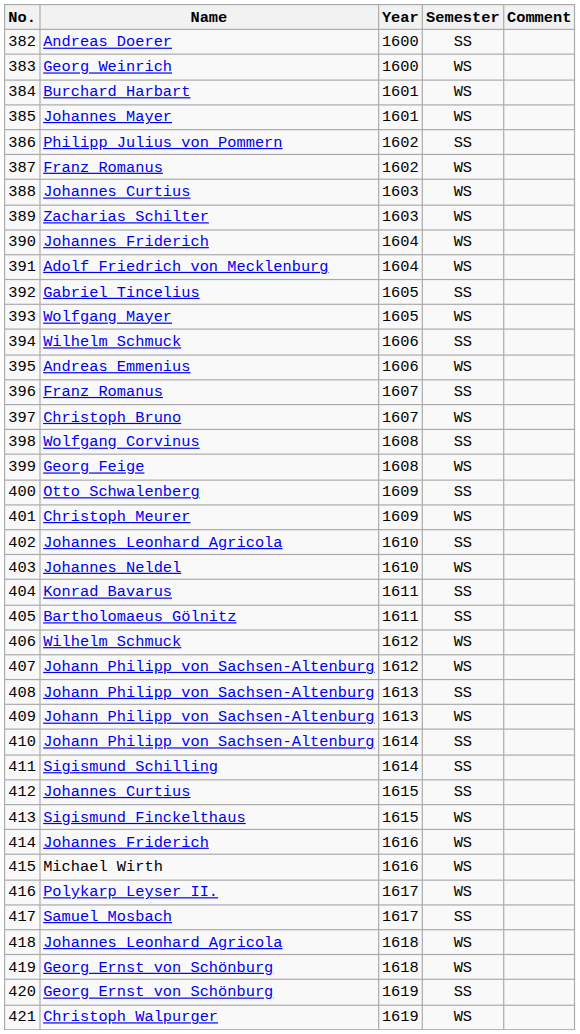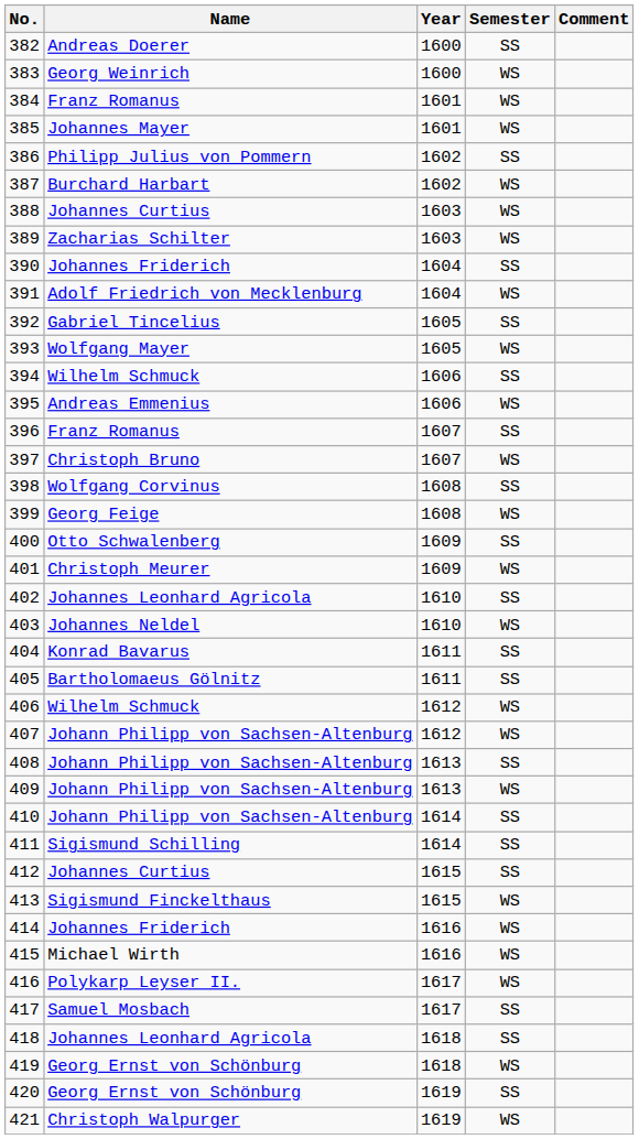 <table class="wikitable">
 <tr>
 <th bgcolor="silver">No.</th>
 <th bgcolor="silver">Name</th>
 <th bgcolor="silver">Year</th>
 <th bgcolor="silver">Semester</th>
 <th bgcolor="silver">Comment</th>
 </tr>
 <tr>
 <td>382</td>
 <td><a href='#'>Andreas Doerer</a></td>
 <td>1600</td>
 <td align="center">SS</td>
 <td></td>
 </tr>
 <tr>
 <td>383</td>
 <td><a href='#'>Georg Weinrich</a></td>
 <td>1600</td>
 <td align="center">WS</td>
 <td></td>
 </tr>
 <tr>
 <td>384</td>
-<td><a href='#'>Burchard Harbart</a></td>
+<td><a href='#'>Franz Romanus</a></td>
 <td>1601</td>
 <td align="center">WS</td>
 <td></td>
 </tr>
 <tr>
 <td>385</td>
 <td><a href='#'>Johannes Mayer</a></td>
 <td>1601</td>
 <td align="center">WS</td>
 <td></td>
 </tr>
 <tr>
 <td>386</td>
 <td><a href='#'>Philipp Julius von Pommern</a></td>
 <td>1602</td>
 <td align="center">SS</td>
 <td></td>
 </tr>
 <tr>
 <td>387</td>
-<td><a href='#'>Franz Romanus</a></td>
+<td><a href='#'>Burchard Harbart</a></td>
 <td>1602</td>
 <td align="center">WS</td>
 <td></td>
 </tr>
 <tr>
 <td>388</td>
 <td><a href='#'>Johannes Curtius</a></td>
 <td>1603</td>
 <td align="center">WS</td>
 <td></td>
 </tr>
 <tr>
 <td>389</td>
 <td><a href='#'>Zacharias Schilter</a></td>
 <td>1603</td>
 <td align="center">WS</td>
 <td></td>
 </tr>
 <tr>
 <td>390</td>
 <td><a href='#'>Johannes Friderich</a></td>
 <td>1604</td>
-<td align="center">WS</td>
+<td align="center">SS</td>
 <td></td>
 </tr>
 <tr>
 <td>391</td>
 <td><a href='#'>Adolf Friedrich von Mecklenburg</a></td>
 <td>1604</td>
 <td align="center">WS</td>
 <td></td>
 </tr>
 <tr>
 <td>392</td>
 <td><a href='#'>Gabriel Tincelius</a></td>
 <td>1605</td>
 <td align="center">SS</td>
 <td></td>
 </tr>
 <tr>
 <td>393</td>
 <td><a href='#'>Wolfgang Mayer</a></td>
 <td>1605</td>
 <td align="center">WS</td>
 <td></td>
 </tr>
 <tr>
 <td>394</td>
 <td><a href='#'>Wilhelm Schmuck</a></td>
 <td>1606</td>
 <td align="center">SS</td>
 <td></td>
 </tr>
 <tr>
 <td>395</td>
 <td><a href='#'>Andreas Emmenius</a></td>
 <td>1606</td>
 <td align="center">WS</td>
 <td></td>
 </tr>
 <tr>
 <td>396</td>
 <td><a href='#'>Franz Romanus</a></td>
 <td>1607</td>
 <td align="center">SS</td>
 <td></td>
 </tr>
 <tr>
 <td>397</td>
 <td><a href='#'>Christoph Bruno</a></td>
 <td>1607</td>
 <td align="center">WS</td>
 <td></td>
 </tr>
 <tr>
 <td>398</td>
 <td><a href='#'>Wolfgang Corvinus</a></td>
 <td>1608</td>
 <td align="center">SS</td>
 <td></td>
 </tr>
 <tr>
 <td>399</td>
 <td><a href='#'>Georg Feige</a></td>
 <td>1608</td>
 <td align="center">WS</td>
 <td></td>
 </tr>
 <tr>
 <td>400</td>
 <td><a href='#'>Otto Schwalenberg</a></td>
 <td>1609</td>
 <td align="center">SS</td>
 <td></td>
 </tr>
 <tr>
 <td>401</td>
 <td><a href='#'>Christoph Meurer</a></td>
 <td>1609</td>
 <td align="center">WS</td>
 <td></td>
 </tr>
 <tr>
 <td>402</td>
 <td><a href='#'>Johannes Leonhard Agricola</a></td>
 <td>1610</td>
 <td align="center">SS</td>
 <td></td>
 </tr>
 <tr>
 <td>403</td>
 <td><a href='#'>Johannes Neldel</a></td>
 <td>1610</td>
 <td align="center">WS</td>
 <td></td>
 </tr>
 <tr>
 <td>404</td>
 <td><a href='#'>Konrad Bavarus</a></td>
 <td>1611</td>
 <td align="center">SS</td>
 <td></td>
 </tr>
 <tr>
 <td>405</td>
 <td><a href='#'>Bartholomaeus Gölnitz</a></td>
 <td>1611</td>
 <td align="center">SS</td>
 <td></td>
 </tr>
 <tr>
 <td>406</td>
 <td><a href='#'>Wilhelm Schmuck</a></td>
 <td>1612</td>
 <td align="center">WS</td>
 <td></td>
 </tr>
 <tr>
 <td>407</td>
 <td><a href='#'>Johann Philipp von Sachsen-Altenburg</a></td>
 <td>1612</td>
 <td align="center">WS</td>
 <td></td>
 </tr>
 <tr>
 <td>408</td>
 <td><a href='#'>Johann Philipp von Sachsen-Altenburg</a></td>
 <td>1613</td>
 <td align="center">SS</td>
 <td></td>
 </tr>
 <tr>
 <td>409</td>
 <td><a href='#'>Johann Philipp von Sachsen-Altenburg</a></td>
 <td>1613</td>
 <td align="center">WS</td>
 <td></td>
 </tr>
 <tr>
 <td>410</td>
 <td><a href='#'>Johann Philipp von Sachsen-Altenburg</a></td>
 <td>1614</td>
 <td align="center">SS</td>
 <td></td>
 </tr>
 <tr>
 <td>411</td>
 <td><a href='#'>Sigismund Schilling</a></td>
 <td>1614</td>
 <td align="center">SS</td>
 <td></td>
 </tr>
 <tr>
 <td>412</td>
 <td><a href='#'>Johannes Curtius</a></td>
 <td>1615</td>
 <td align="center">SS</td>
 <td></td>
 </tr>
 <tr>
 <td>413</td>
 <td><a href='#'>Sigismund Finckelthaus</a></td>
 <td>1615</td>
 <td align="center">WS</td>
 <td></td>
 </tr>
 <tr>
 <td>414</td>
 <td><a href='#'>Johannes Friderich</a></td>
 <td>1616</td>
 <td align="center">WS</td>
 <td></td>
 </tr>
 <tr>
 <td>415</td>
 <td>Michael Wirth</td>
 <td>1616</td>
 <td align="center">WS</td>
 <td></td>
 </tr>
 <tr>
 <td>416</td>
 <td><a href='#'>Polykarp Leyser II.</a></td>
 <td>1617</td>
 <td align="center">WS</td>
 <td></td>
 </tr>
 <tr>
 <td>417</td>
 <td><a href='#'>Samuel Mosbach</a></td>
 <td>1617</td>
 <td align="center">SS</td>
 <td></td>
 </tr>
 <tr>
 <td>418</td>
 <td><a href='#'>Johannes Leonhard Agricola</a></td>
 <td>1618</td>
-<td align="center">WS</td>
+<td align="center">SS</td>
 <td></td>
 </tr>
 <tr>
 <td>419</td>
 <td><a href='#'>Georg Ernst von Schönburg</a></td>
 <td>1618</td>
 <td align="center">WS</td>
 <td></td>
 </tr>
 <tr>
 <td>420</td>
 <td><a href='#'>Georg Ernst von Schönburg</a></td>
 <td>1619</td>
 <td align="center">SS</td>
 <td></td>
 </tr>
 <tr>
 <td>421</td>
 <td><a href='#'>Christoph Walpurger</a></td>
 <td>1619</td>
 <td align="center">WS</td>
 <td></td>
 </tr>
 <tr>
 </tr>
 </table>
